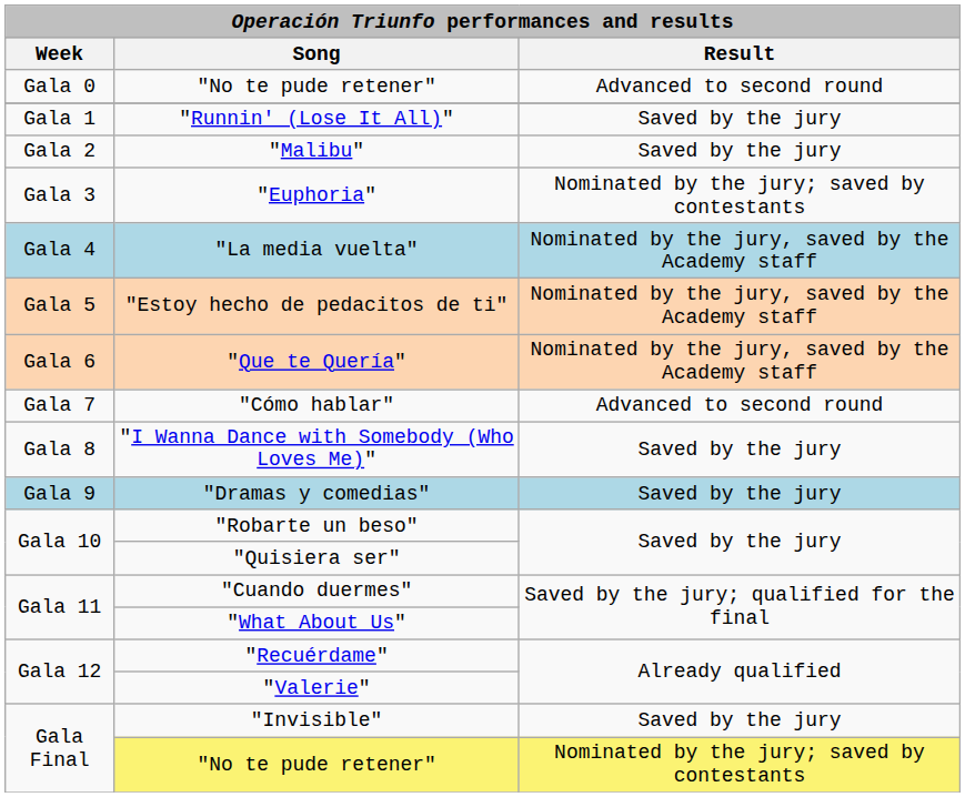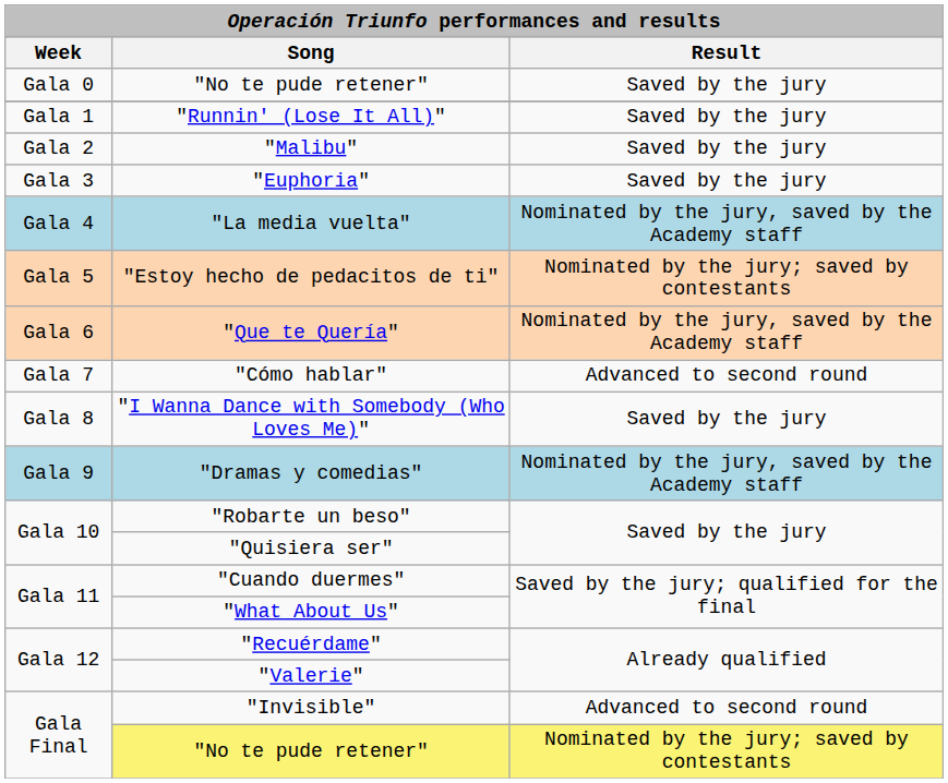 <table class="wikitable collapsible collapsed" style="width:100%; margin:1em auto 1em auto; text-align:center;">
 <tr>
 <th colspan="3" style="background:#BFBFBF;"><em>Operación Triunfo</em> performances and results</th>
 </tr>
 <tr>
 </tr>
 <tr>
 <th>Week</th>
 <th>Song</th>
 <th>Result</th>
 </tr>
 <tr>
 <td>Gala 0</td>
 <td>"No te pude retener"</td>
-<td>Advanced to second round</td>
+<td>Saved by the jury</td>
 </tr>
 <tr>
 </tr>
 <tr>
 <td>Gala 1</td>
 <td>"<a href='#'>Runnin' (Lose It All)</a>" </td>
 <td>Saved by the jury</td>
 </tr>
 <tr>
 <td>Gala 2</td>
 <td>"<a href='#'>Malibu</a>" </td>
 <td>Saved by the jury</td>
 </tr>
 <tr>
 <td>Gala 3</td>
 <td>"<a href='#'>Euphoria</a>" </td>
-<td>Nominated by the jury; saved by contestants</td>
+<td>Saved by the jury</td>
 </tr>
 <tr style="background:lightblue">
 <td>Gala 4</td>
 <td>"La media vuelta"</td>
 <td>Nominated by the jury, saved by the Academy staff</td>
 </tr>
 <tr style="background:#fdd5b1;">
 <td>Gala 5</td>
 <td>"Estoy hecho de pedacitos de ti" </td>
-<td>Nominated by the jury, saved by the Academy staff</td>
+<td>Nominated by the jury; saved by contestants</td>
 </tr>
 <tr style="background:#fdd5b1;">
 <td>Gala 6</td>
 <td>"<a href='#'>Que te Quería</a>"</td>
 <td>Nominated by the jury, saved by the Academy staff</td>
 </tr>
 <tr>
 <td>Gala 7</td>
 <td>"Cómo hablar" </td>
 <td>Advanced to second round</td>
 </tr>
 <tr>
 <td>Gala 8</td>
 <td>"<a href='#'>I Wanna Dance with Somebody (Who Loves Me)</a>"</td>
 <td>Saved by the jury</td>
 </tr>
 <tr style="background:lightblue">
 <td>Gala 9</td>
 <td>"Dramas y comedias"</td>
-<td>Saved by the jury</td>
+<td>Nominated by the jury, saved by the Academy staff</td>
 </tr>
 <tr>
 <td rowspan="2">Gala 10</td>
 <td>"Robarte un beso" </td>
 <td rowspan="2">Saved by the jury</td>
 </tr>
 <tr>
 <td>"Quisiera ser"</td>
 </tr>
 <tr>
 <td rowspan="2">Gala 11</td>
 <td>"Cuando duermes" </td>
 <td rowspan="2">Saved by the jury; qualified for the final</td>
 </tr>
 <tr>
 <td>"<a href='#'>What About Us</a>"</td>
 </tr>
 <tr>
 <td rowspan="2">Gala 12</td>
 <td>"<a href='#'>Recuérdame</a>"</td>
 <td rowspan="2">Already qualified</td>
 </tr>
 <tr>
 <td>"<a href='#'>Valerie</a>" </td>
 </tr>
 <tr>
 <td rowspan="2">Gala Final</td>
 <td>"Invisible"</td>
-<td>Saved by the jury</td>
+<td>Advanced to second round</td>
 </tr>
 <tr style="background-color: rgb(251, 243, 115);">
 <td>"No te pude retener"</td>
 <td>Nominated by the jury; saved by contestants</td>
 </tr>
 </table>
